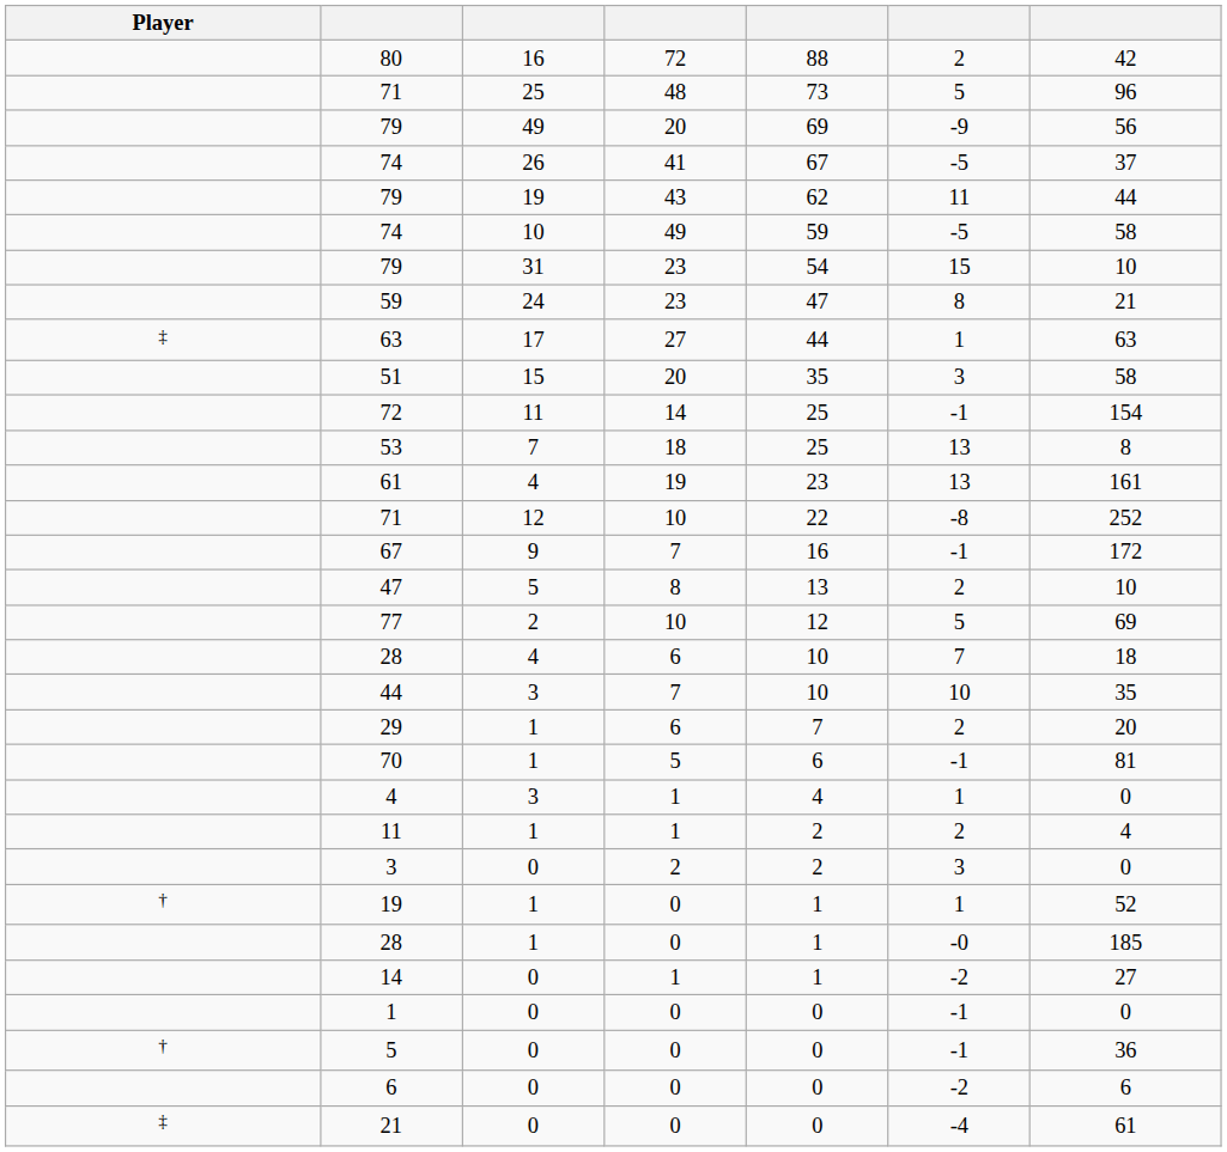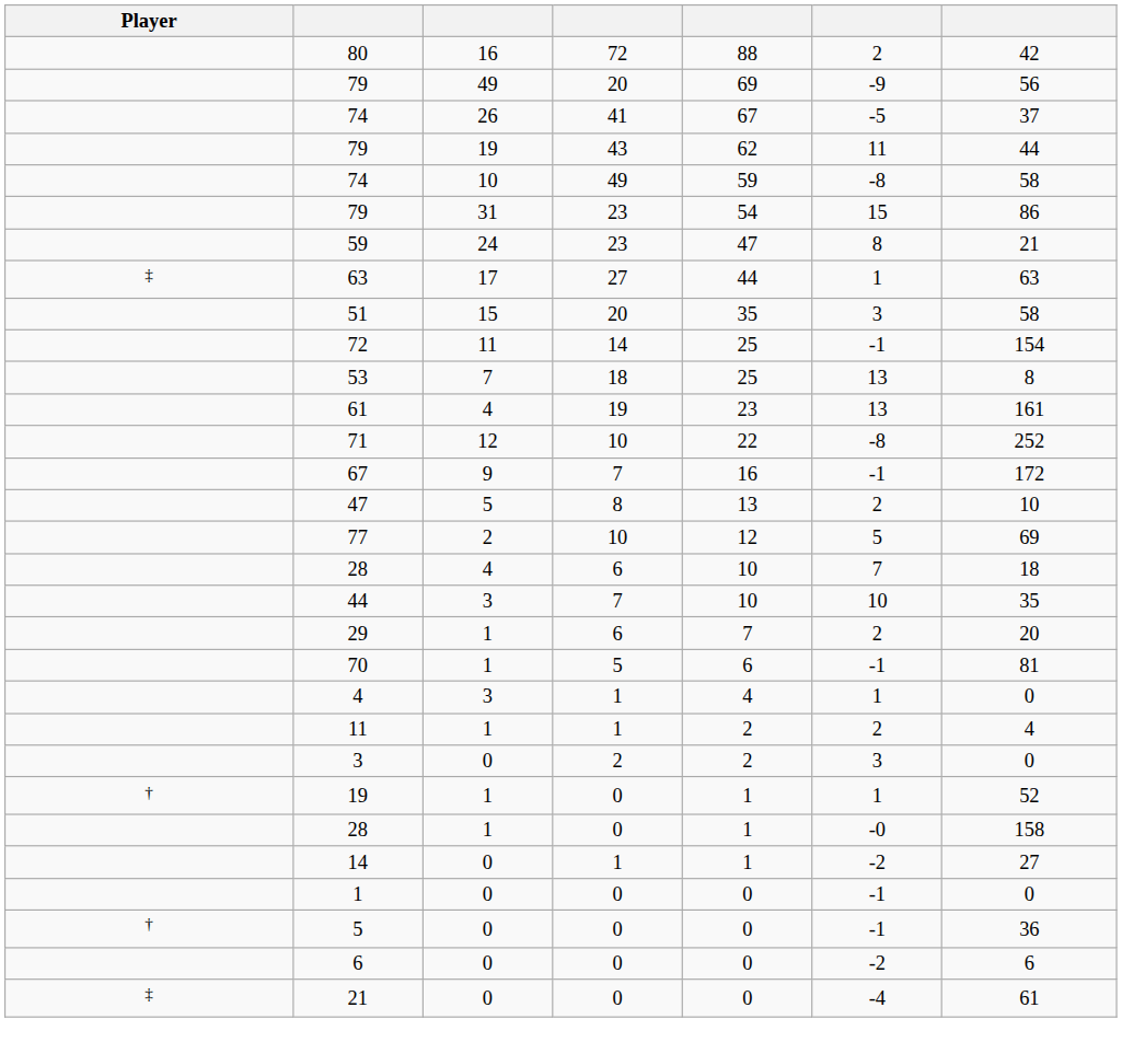 <table class="wikitable sortable" style="width:100%;">
 <tr align=center>
 <th>Player</th>
 <th></th>
 <th></th>
 <th></th>
 <th></th>
 <th data-sort-type="number"></th>
 <th></th>
 </tr>
 <tr align=center>
 <td></td>
 <td>80</td>
 <td>16</td>
 <td>72</td>
 <td>88</td>
 <td>2</td>
 <td>42</td>
-</tr>
-<tr align=center>
-<td></td>
-<td>71</td>
-<td>25</td>
-<td>48</td>
-<td>73</td>
-<td>5</td>
-<td>96</td>
 </tr>
 <tr align=center>
 <td></td>
 <td>79</td>
 <td>49</td>
 <td>20</td>
 <td>69</td>
 <td>-9</td>
 <td>56</td>
 </tr>
 <tr align=center>
 <td></td>
 <td>74</td>
 <td>26</td>
 <td>41</td>
 <td>67</td>
 <td>-5</td>
 <td>37</td>
 </tr>
 <tr align=center>
 <td></td>
 <td>79</td>
 <td>19</td>
 <td>43</td>
 <td>62</td>
 <td>11</td>
 <td>44</td>
 </tr>
 <tr align=center>
 <td></td>
 <td>74</td>
 <td>10</td>
 <td>49</td>
 <td>59</td>
-<td>-5</td>
+<td>-8</td>
 <td>58</td>
 </tr>
 <tr align=center>
 <td></td>
 <td>79</td>
 <td>31</td>
 <td>23</td>
 <td>54</td>
 <td>15</td>
-<td>10</td>
+<td>86</td>
 </tr>
 <tr align=center>
 <td></td>
 <td>59</td>
 <td>24</td>
 <td>23</td>
 <td>47</td>
 <td>8</td>
 <td>21</td>
 </tr>
 <tr align=center>
 <td><sup>‡</sup></td>
 <td>63</td>
 <td>17</td>
 <td>27</td>
 <td>44</td>
 <td>1</td>
 <td>63</td>
 </tr>
 <tr align=center>
 <td></td>
 <td>51</td>
 <td>15</td>
 <td>20</td>
 <td>35</td>
 <td>3</td>
 <td>58</td>
 </tr>
 <tr align=center>
 <td></td>
 <td>72</td>
 <td>11</td>
 <td>14</td>
 <td>25</td>
 <td>-1</td>
 <td>154</td>
 </tr>
 <tr align=center>
 <td></td>
 <td>53</td>
 <td>7</td>
 <td>18</td>
 <td>25</td>
 <td>13</td>
 <td>8</td>
 </tr>
 <tr align=center>
 <td></td>
 <td>61</td>
 <td>4</td>
 <td>19</td>
 <td>23</td>
 <td>13</td>
 <td>161</td>
 </tr>
 <tr align=center>
 <td></td>
 <td>71</td>
 <td>12</td>
 <td>10</td>
 <td>22</td>
 <td>-8</td>
 <td>252</td>
 </tr>
 <tr align=center>
 <td></td>
 <td>67</td>
 <td>9</td>
 <td>7</td>
 <td>16</td>
 <td>-1</td>
 <td>172</td>
 </tr>
 <tr align=center>
 <td></td>
 <td>47</td>
 <td>5</td>
 <td>8</td>
 <td>13</td>
 <td>2</td>
 <td>10</td>
 </tr>
 <tr align=center>
 <td></td>
 <td>77</td>
 <td>2</td>
 <td>10</td>
 <td>12</td>
 <td>5</td>
 <td>69</td>
 </tr>
 <tr align=center>
 <td></td>
 <td>28</td>
 <td>4</td>
 <td>6</td>
 <td>10</td>
 <td>7</td>
 <td>18</td>
 </tr>
 <tr align=center>
 <td></td>
 <td>44</td>
 <td>3</td>
 <td>7</td>
 <td>10</td>
 <td>10</td>
 <td>35</td>
 </tr>
 <tr align=center>
 <td></td>
 <td>29</td>
 <td>1</td>
 <td>6</td>
 <td>7</td>
 <td>2</td>
 <td>20</td>
 </tr>
 <tr align=center>
 <td></td>
 <td>70</td>
 <td>1</td>
 <td>5</td>
 <td>6</td>
 <td>-1</td>
 <td>81</td>
 </tr>
 <tr align=center>
 <td></td>
 <td>4</td>
 <td>3</td>
 <td>1</td>
 <td>4</td>
 <td>1</td>
 <td>0</td>
 </tr>
 <tr align=center>
 <td></td>
 <td>11</td>
 <td>1</td>
 <td>1</td>
 <td>2</td>
 <td>2</td>
 <td>4</td>
 </tr>
 <tr align=center>
 <td></td>
 <td>3</td>
 <td>0</td>
 <td>2</td>
 <td>2</td>
 <td>3</td>
 <td>0</td>
 </tr>
 <tr align=center>
 <td><sup>†</sup></td>
 <td>19</td>
 <td>1</td>
 <td>0</td>
 <td>1</td>
 <td>1</td>
 <td>52</td>
 </tr>
 <tr align=center>
 <td></td>
 <td>28</td>
 <td>1</td>
 <td>0</td>
 <td>1</td>
 <td>-0</td>
-<td>185</td>
+<td>158</td>
 </tr>
 <tr align=center>
 <td></td>
 <td>14</td>
 <td>0</td>
 <td>1</td>
 <td>1</td>
 <td>-2</td>
 <td>27</td>
 </tr>
 <tr align=center>
 <td></td>
 <td>1</td>
 <td>0</td>
 <td>0</td>
 <td>0</td>
 <td>-1</td>
 <td>0</td>
 </tr>
 <tr align=center>
 <td><sup>†</sup></td>
 <td>5</td>
 <td>0</td>
 <td>0</td>
 <td>0</td>
 <td>-1</td>
 <td>36</td>
 </tr>
 <tr align=center>
 <td></td>
 <td>6</td>
 <td>0</td>
 <td>0</td>
 <td>0</td>
 <td>-2</td>
 <td>6</td>
 </tr>
 <tr align=center>
 <td><sup>‡</sup></td>
 <td>21</td>
 <td>0</td>
 <td>0</td>
 <td>0</td>
 <td>-4</td>
 <td>61</td>
 </tr>
 </table>
